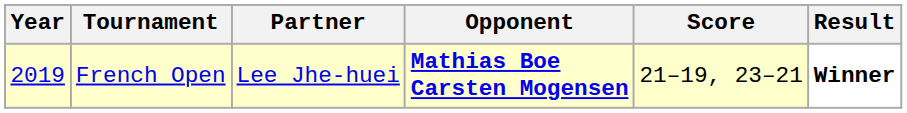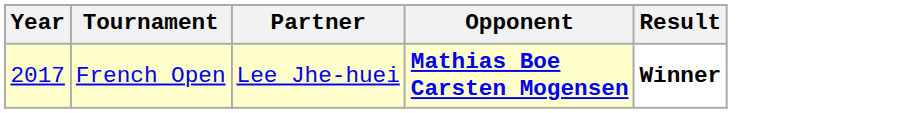 <table class="sortable wikitable" style="font-size: 90%;">
 <tr>
 <th>Year</th>
 <th>Tournament</th>
 <th>Partner</th>
 <th>Opponent</th>
-<th>Score</th>
 <th>Result</th>
 </tr>
 <tr style="background:#FFFFCC">
-<td align="center"><a href='#'>2019</a></td>
+<td align="center"><a href='#'>2017</a></td>
 <td align="left"><a href='#'>French Open</a></td>
 <td align="left"> <a href='#'>Lee Jhe-huei</a></td>
 <td align="left"><strong> <a href='#'>Mathias Boe</a> <br>  <a href='#'>Carsten Mogensen</a></strong></td>
-<td align="left">21–19, 23–21</td>
 <td style="text-align:left; background:white"> <strong>Winner</strong></td>
 </tr>
 </table>
